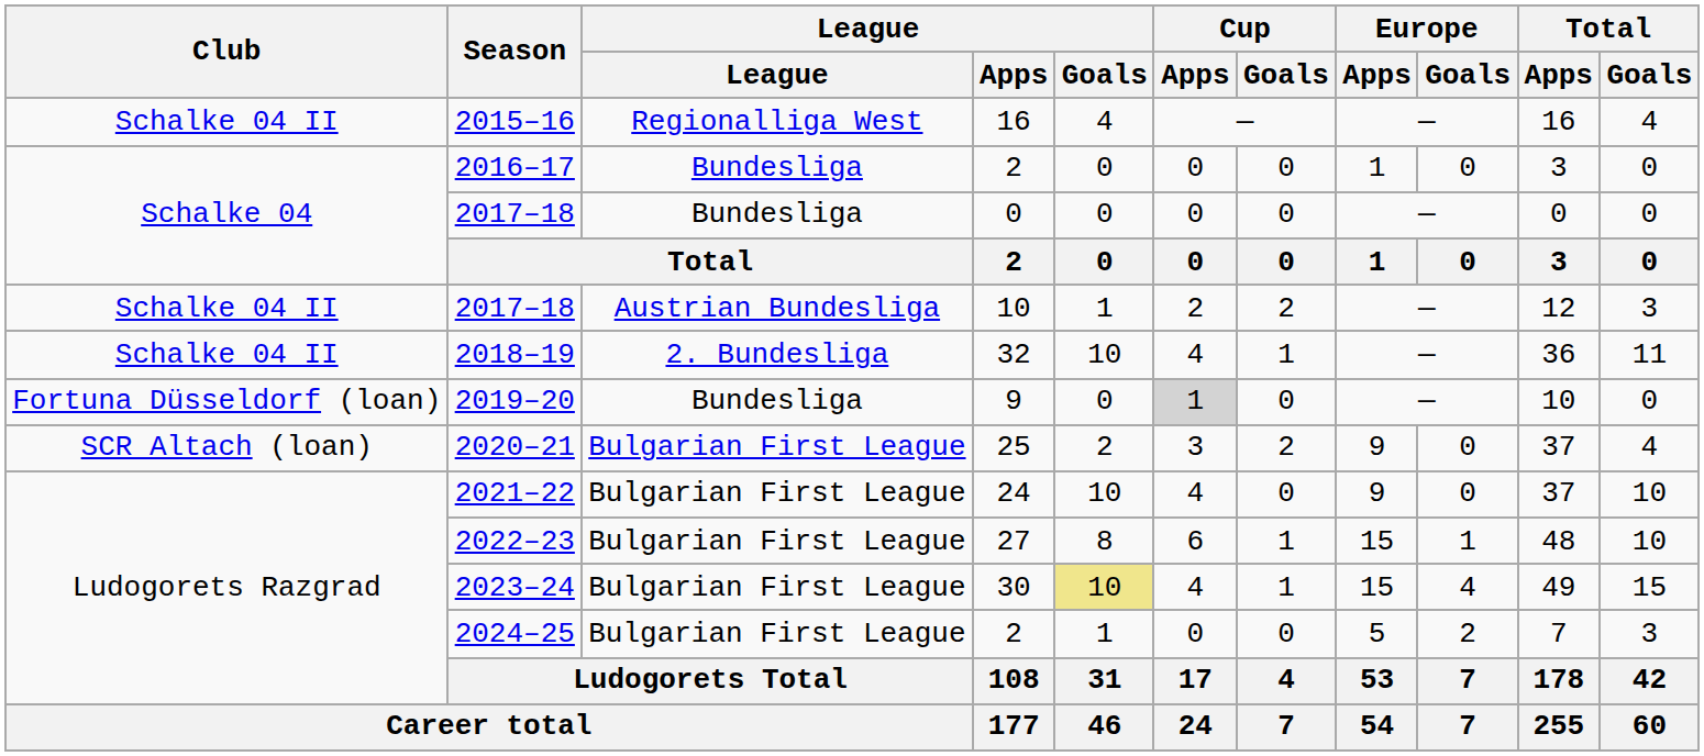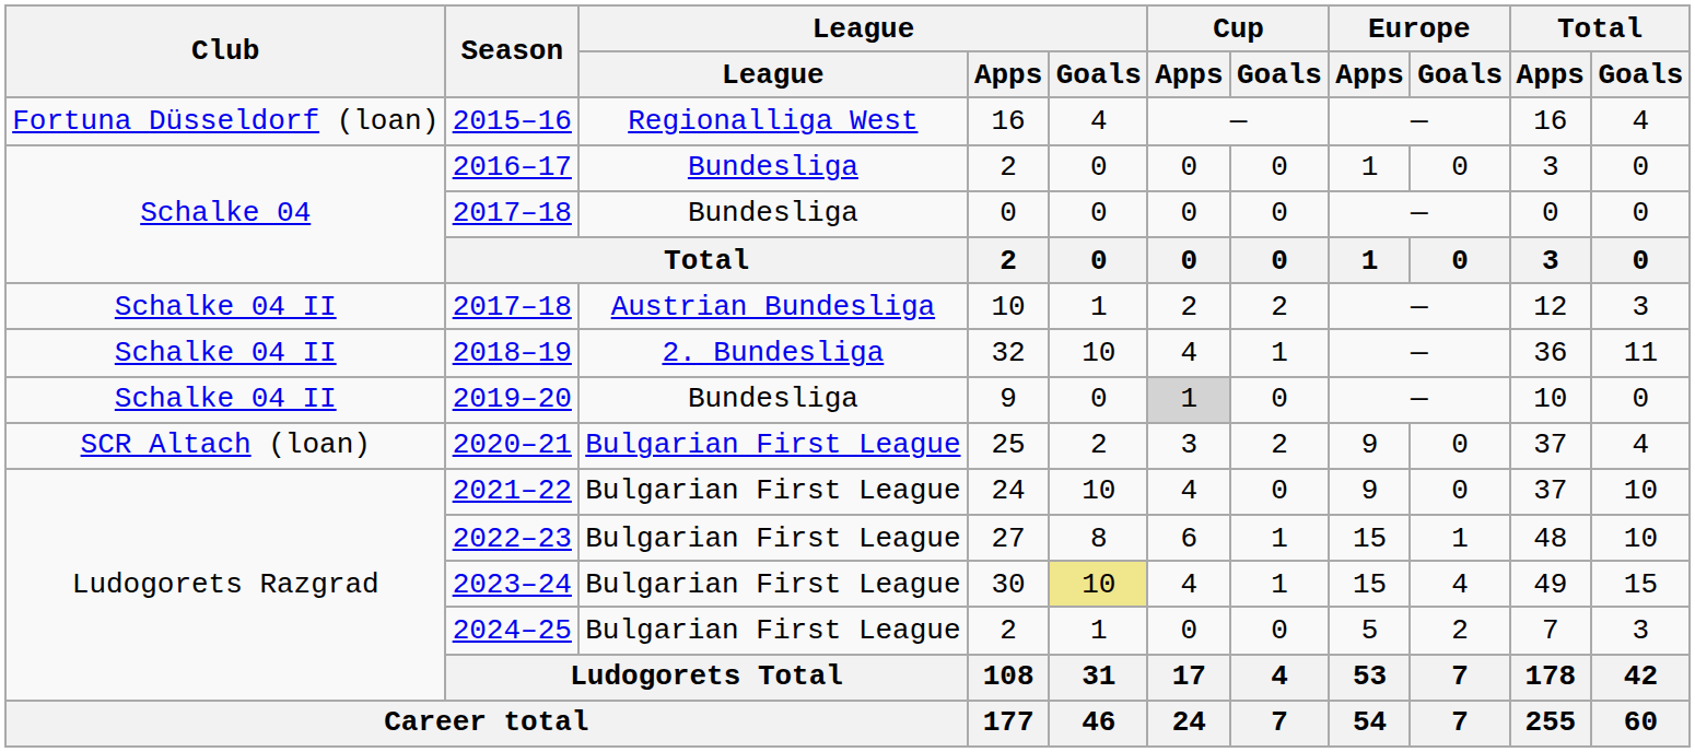 <table class="wikitable" style="text-align:center">
 <tr>
 <th rowspan="2">Club</th>
 <th rowspan="2">Season</th>
 <th colspan="3">League</th>
 <th colspan="2">Cup</th>
 <th colspan="2">Europe</th>
 <th colspan="2">Total</th>
 </tr>
 <tr>
 <th>League</th>
 <th>Apps</th>
 <th>Goals</th>
 <th>Apps</th>
 <th>Goals</th>
 <th>Apps</th>
 <th>Goals</th>
 <th>Apps</th>
 <th>Goals</th>
 </tr>
 <tr>
-<td><a href='#'>Schalke 04 II</a></td>
+<td><a href='#'>Fortuna Düsseldorf</a> (loan)</td>
 <td><a href='#'>2015–16</a></td>
 <td><a href='#'>Regionalliga West</a></td>
 <td>16</td>
 <td>4</td>
 <td colspan="2">—</td>
 <td colspan="2">—</td>
 <td>16</td>
 <td>4</td>
 </tr>
 <tr>
 <td rowspan="3"><a href='#'>Schalke 04</a></td>
 <td><a href='#'>2016–17</a></td>
 <td><a href='#'>Bundesliga</a></td>
 <td>2</td>
 <td>0</td>
 <td>0</td>
 <td>0</td>
 <td>1</td>
 <td>0</td>
 <td>3</td>
 <td>0</td>
 </tr>
 <tr>
 <td><a href='#'>2017–18</a></td>
 <td>Bundesliga</td>
 <td>0</td>
 <td>0</td>
 <td>0</td>
 <td>0</td>
 <td colspan="2">—</td>
 <td>0</td>
 <td>0</td>
 </tr>
 <tr>
 <th colspan="2">Total</th>
 <th>2</th>
 <th>0</th>
 <th>0</th>
 <th>0</th>
 <th>1</th>
 <th>0</th>
 <th>3</th>
 <th>0</th>
 </tr>
 <tr>
 <td><a href='#'>Schalke 04 II</a></td>
 <td><a href='#'>2017–18</a></td>
 <td><a href='#'>Austrian Bundesliga</a></td>
 <td>10</td>
 <td>1</td>
 <td>2</td>
 <td>2</td>
 <td colspan=2>—</td>
 <td>12</td>
 <td>3</td>
 </tr>
 <tr>
 <td><a href='#'>Schalke 04 II</a></td>
 <td><a href='#'>2018–19</a></td>
 <td><a href='#'>2. Bundesliga</a></td>
 <td>32</td>
 <td>10</td>
 <td>4</td>
 <td>1</td>
 <td colspan=2>—</td>
 <td>36</td>
 <td>11</td>
 </tr>
 <tr>
-<td><a href='#'>Fortuna Düsseldorf</a> (loan)</td>
+<td><a href='#'>Schalke 04 II</a></td>
 <td><a href='#'>2019–20</a></td>
 <td>Bundesliga</td>
 <td>9</td>
 <td>0</td>
 <td style="background: lightgrey;">1</td>
 <td>0</td>
 <td colspan=2>—</td>
 <td>10</td>
 <td>0</td>
 </tr>
 <tr>
 <td><a href='#'>SCR Altach</a> (loan)</td>
 <td><a href='#'>2020–21</a></td>
 <td><a href='#'>Bulgarian First League</a></td>
 <td>25</td>
 <td>2</td>
 <td>3</td>
 <td>2</td>
 <td>9</td>
 <td>0</td>
 <td>37</td>
 <td>4</td>
 </tr>
 <tr>
 <td rowspan="5">Ludogorets Razgrad</td>
 <td><a href='#'>2021–22</a></td>
 <td>Bulgarian First League</td>
 <td>24</td>
 <td>10</td>
 <td>4</td>
 <td>0</td>
 <td>9</td>
 <td>0</td>
 <td>37</td>
 <td>10</td>
 </tr>
 <tr>
 <td><a href='#'>2022–23</a></td>
 <td>Bulgarian First League</td>
 <td>27</td>
 <td>8</td>
 <td>6</td>
 <td>1</td>
 <td>15</td>
 <td>1</td>
 <td>48</td>
 <td>10</td>
 </tr>
 <tr>
 <td><a href='#'>2023–24</a></td>
 <td>Bulgarian First League</td>
 <td>30</td>
 <td style="background: khaki;">10</td>
 <td>4</td>
 <td>1</td>
 <td>15</td>
 <td>4</td>
 <td>49</td>
 <td>15</td>
 </tr>
 <tr>
 <td><a href='#'>2024–25</a></td>
 <td>Bulgarian First League</td>
 <td>2</td>
 <td>1</td>
 <td>0</td>
 <td>0</td>
 <td>5</td>
 <td>2</td>
 <td>7</td>
 <td>3</td>
 </tr>
 <tr>
 <th colspan="2">Ludogorets Total</th>
 <th>108</th>
 <th>31</th>
 <th>17</th>
 <th>4</th>
 <th>53</th>
 <th>7</th>
 <th>178</th>
 <th>42</th>
 </tr>
 <tr>
 <th colspan="3">Career total</th>
 <th>177</th>
 <th>46</th>
 <th>24</th>
 <th>7</th>
 <th>54</th>
 <th>7</th>
 <th>255</th>
 <th>60</th>
 </tr>
 </table>
